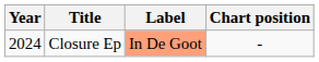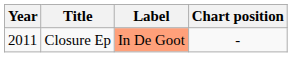 <table class="wikitable">
 <tr>
 <th>Year</th>
 <th>Title</th>
 <th>Label</th>
 <th>Chart position</th>
 </tr>
 <tr>
-<td>2024</td>
+<td>2011</td>
 <td>Closure Ep</td>
 <td style="background: lightsalmon;">In De Goot</td>
 <td align="center">-</td>
 </tr>
 </table>
